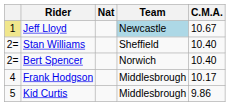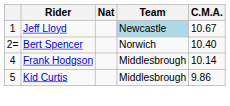 <table class=wikitable>
 <tr>
 <th></th>
 <th>Rider</th>
 <th>Nat</th>
 <th>Team</th>
 <th>C.M.A.</th>
 </tr>
 <tr>
-<td align="center" style="background: khaki;">1</td>
+<td align="center">1</td>
 <td><a href='#'>Jeff Lloyd</a></td>
 <td></td>
 <td style="background: lightblue;">Newcastle</td>
 <td>10.67</td>
-</tr>
-<tr>
-<td align="center">2=</td>
-<td><a href='#'>Stan Williams</a></td>
-<td></td>
-<td>Sheffield</td>
-<td>10.40</td>
 </tr>
 <tr>
 <td align="center">2=</td>
 <td><a href='#'>Bert Spencer</a></td>
 <td></td>
 <td>Norwich</td>
 <td>10.40</td>
 </tr>
 <tr>
 <td align="center">4</td>
 <td><a href='#'>Frank Hodgson</a></td>
 <td></td>
 <td>Middlesbrough</td>
-<td>10.17</td>
+<td>10.14</td>
 </tr>
 <tr>
 <td align="center">5</td>
 <td><a href='#'>Kid Curtis</a></td>
 <td></td>
 <td>Middlesbrough</td>
 <td>9.86</td>
 </tr>
 </table>
